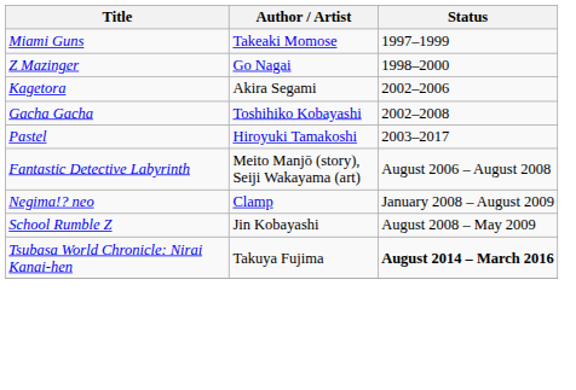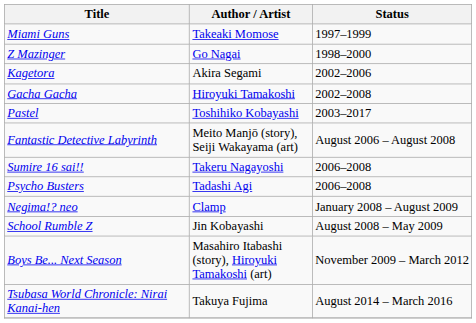 <table class="wikitable">
 <tr>
 <th width="230">Title</th>
 <th width="150">Author / Artist</th>
 <th>Status</th>
 </tr>
 <tr>
 <td><em><a href='#'>Miami Guns</a></em></td>
 <td><a href='#'>Takeaki Momose</a></td>
 <td>1997–1999</td>
 </tr>
 <tr>
 <td><em><a href='#'>Z Mazinger</a></em></td>
 <td><a href='#'>Go Nagai</a></td>
 <td>1998–2000</td>
 </tr>
 <tr>
 <td><em><a href='#'>Kagetora</a></em></td>
 <td>Akira Segami</td>
 <td>2002–2006</td>
 </tr>
 <tr>
 <td><em><a href='#'>Gacha Gacha</a></em></td>
-<td><a href='#'>Toshihiko Kobayashi</a></td>
+<td><a href='#'>Hiroyuki Tamakoshi</a></td>
 <td>2002–2008</td>
 </tr>
 <tr>
 <td><em><a href='#'>Pastel</a></em></td>
-<td><a href='#'>Hiroyuki Tamakoshi</a></td>
+<td><a href='#'>Toshihiko Kobayashi</a></td>
 <td>2003–2017</td>
 </tr>
 <tr>
 <td><em><a href='#'>Fantastic Detective Labyrinth</a></em></td>
 <td>Meito Manjō (story), Seiji Wakayama (art)</td>
 <td>August 2006 – August 2008</td>
+</tr>
+<tr>
+<td><em><a href='#'>Sumire 16 sai!!</a></em></td>
+<td><a href='#'>Takeru Nagayoshi</a></td>
+<td>2006–2008</td>
+</tr>
+<tr>
+<td><em><a href='#'>Psycho Busters</a></em></td>
+<td><a href='#'>Tadashi Agi</a></td>
+<td>2006–2008</td>
 </tr>
 <tr>
 <td><em><a href='#'>Negima!? neo</a></em></td>
 <td><a href='#'>Clamp</a></td>
 <td>January 2008 – August 2009</td>
 </tr>
 <tr>
 <td><em><a href='#'>School Rumble Z</a></em></td>
 <td>Jin Kobayashi</td>
 <td>August 2008 – May 2009</td>
 </tr>
 <tr>
+<td><em><a href='#'>Boys Be... Next Season</a></em></td>
+<td>Masahiro Itabashi (story), <a href='#'>Hiroyuki Tamakoshi</a> (art)</td>
+<td>November 2009 – March 2012</td>
+</tr>
+<tr>
 <td><em><a href='#'>Tsubasa World Chronicle: Nirai Kanai-hen</a></em></td>
 <td>Takuya Fujima</td>
-<td><strong>August 2014 – March 2016</strong></td>
+<td>August 2014 – March 2016</td>
 </tr>
 <tr>
 </tr>
 </table>
